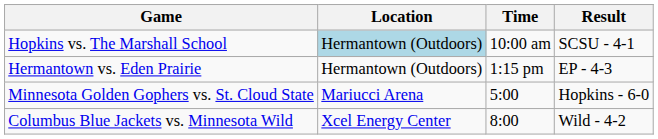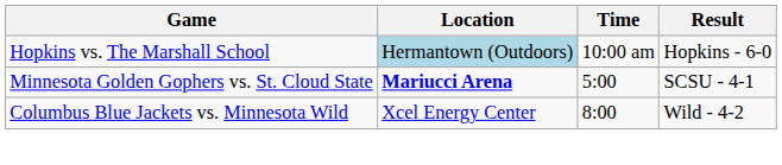 <table class="wikitable">
 <tr>
 <th>Game</th>
 <th>Location</th>
 <th>Time</th>
 <th>Result</th>
 </tr>
 <tr>
 <td><a href='#'>Hopkins</a> vs. <a href='#'>The Marshall School</a></td>
 <td style="background: lightblue;">Hermantown (Outdoors)</td>
 <td>10:00 am</td>
-<td>SCSU - 4-1</td>
-</tr>
-<tr>
-<td><a href='#'>Hermantown</a> vs. <a href='#'>Eden Prairie</a></td>
-<td>Hermantown (Outdoors)</td>
-<td>1:15 pm</td>
-<td>EP - 4-3</td>
+<td>Hopkins - 6-0</td>
 </tr>
 <tr>
 <td><a href='#'>Minnesota Golden Gophers</a> vs. <a href='#'>St. Cloud State</a></td>
-<td><a href='#'>Mariucci Arena</a></td>
+<td><strong><a href='#'>Mariucci Arena</a></strong></td>
 <td>5:00</td>
-<td>Hopkins - 6-0</td>
+<td>SCSU - 4-1</td>
 </tr>
 <tr>
 <td><a href='#'>Columbus Blue Jackets</a> vs. <a href='#'>Minnesota Wild</a></td>
 <td><a href='#'>Xcel Energy Center</a></td>
 <td>8:00</td>
 <td>Wild - 4-2</td>
 </tr>
 </table>
